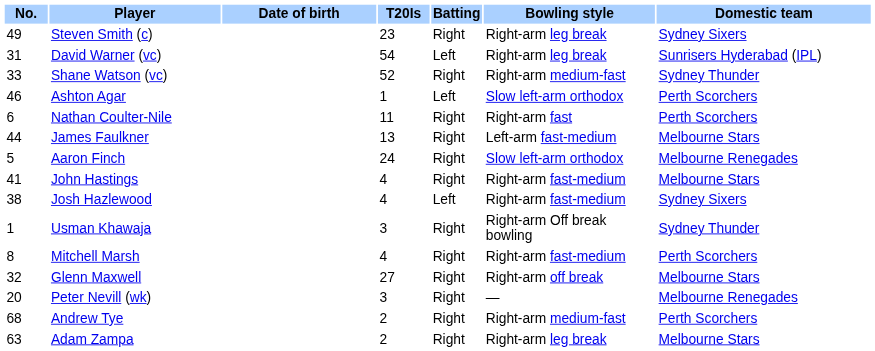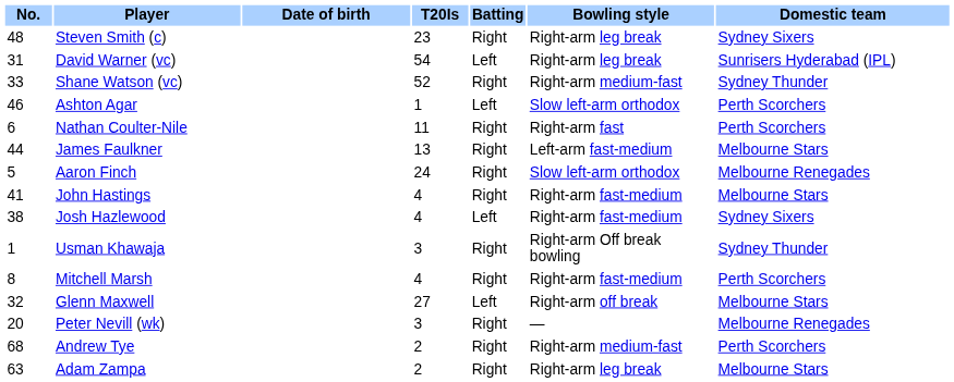 <table border="0" cellspacing="2" cellpadding="2" style="width:80%;">
 <tr style="background:#aad0ff;">
 <th scope="col" width="5%">No.</th>
 <th scope="col" width="20%">Player</th>
 <th scope="col" width="18%">Date of birth</th>
 <th scope="col" width="6%">T20Is</th>
 <th scope="col" width="6%">Batting</th>
 <th scope="col" width="20%">Bowling style</th>
 <th scope="col" width="25%">Domestic team</th>
 </tr>
 <tr>
-<td>49</td>
+<td>48</td>
 <td><a href='#'>Steven Smith</a> (<a href='#'>c</a>)</td>
 <td></td>
 <td>23</td>
 <td>Right</td>
 <td>Right-arm <a href='#'>leg break</a></td>
 <td><a href='#'>Sydney Sixers</a></td>
 </tr>
 <tr>
 <td>31</td>
 <td><a href='#'>David Warner</a> (<a href='#'>vc</a>)</td>
 <td></td>
 <td>54</td>
 <td>Left</td>
 <td>Right-arm <a href='#'>leg break</a></td>
 <td><a href='#'>Sunrisers Hyderabad</a> (<a href='#'>IPL</a>)</td>
 </tr>
 <tr>
 <td>33</td>
 <td><a href='#'>Shane Watson</a> (<a href='#'>vc</a>)</td>
 <td></td>
 <td>52</td>
 <td>Right</td>
 <td>Right-arm <a href='#'>medium-fast</a></td>
 <td><a href='#'>Sydney Thunder</a></td>
 </tr>
 <tr>
 <td>46</td>
 <td><a href='#'>Ashton Agar</a></td>
 <td></td>
 <td>1</td>
 <td>Left</td>
 <td><a href='#'>Slow left-arm orthodox</a></td>
 <td><a href='#'>Perth Scorchers</a></td>
 </tr>
 <tr>
 <td>6</td>
 <td><a href='#'>Nathan Coulter-Nile</a></td>
 <td></td>
 <td>11</td>
 <td>Right</td>
 <td>Right-arm <a href='#'>fast</a></td>
 <td><a href='#'>Perth Scorchers</a></td>
 </tr>
 <tr>
 <td>44</td>
 <td><a href='#'>James Faulkner</a></td>
 <td></td>
 <td>13</td>
 <td>Right</td>
 <td>Left-arm <a href='#'>fast-medium</a></td>
 <td><a href='#'>Melbourne Stars</a></td>
 </tr>
 <tr>
 <td>5</td>
 <td><a href='#'>Aaron Finch</a></td>
 <td></td>
 <td>24</td>
 <td>Right</td>
 <td><a href='#'>Slow left-arm orthodox</a></td>
 <td><a href='#'>Melbourne Renegades</a></td>
 </tr>
 <tr>
 <td>41</td>
 <td><a href='#'>John Hastings</a></td>
 <td></td>
 <td>4</td>
 <td>Right</td>
 <td>Right-arm <a href='#'>fast-medium</a></td>
 <td><a href='#'>Melbourne Stars</a></td>
 </tr>
 <tr>
 <td>38</td>
 <td><a href='#'>Josh Hazlewood</a></td>
 <td></td>
 <td>4</td>
 <td>Left</td>
 <td>Right-arm <a href='#'>fast-medium</a></td>
 <td><a href='#'>Sydney Sixers</a></td>
 </tr>
 <tr>
 <td>1</td>
 <td><a href='#'>Usman Khawaja</a></td>
 <td></td>
 <td>3</td>
 <td>Right</td>
 <td>Right-arm Off break bowling</td>
 <td><a href='#'>Sydney Thunder</a></td>
 </tr>
 <tr>
 <td>8</td>
 <td><a href='#'>Mitchell Marsh</a></td>
 <td></td>
 <td>4</td>
 <td>Right</td>
 <td>Right-arm <a href='#'>fast-medium</a></td>
 <td><a href='#'>Perth Scorchers</a></td>
 </tr>
 <tr>
 <td>32</td>
 <td><a href='#'>Glenn Maxwell</a></td>
 <td></td>
 <td>27</td>
-<td>Right</td>
+<td>Left</td>
 <td>Right-arm <a href='#'>off break</a></td>
 <td><a href='#'>Melbourne Stars</a></td>
 </tr>
 <tr>
 <td>20</td>
 <td><a href='#'>Peter Nevill</a> (<a href='#'>wk</a>)</td>
 <td></td>
 <td>3</td>
 <td>Right</td>
 <td>—</td>
 <td><a href='#'>Melbourne Renegades</a></td>
 </tr>
 <tr>
 <td>68</td>
 <td><a href='#'>Andrew Tye</a></td>
 <td></td>
 <td>2</td>
 <td>Right</td>
 <td>Right-arm <a href='#'>medium-fast</a></td>
 <td><a href='#'>Perth Scorchers</a></td>
 </tr>
 <tr>
 <td>63</td>
 <td><a href='#'>Adam Zampa</a></td>
 <td></td>
 <td>2</td>
 <td>Right</td>
 <td>Right-arm <a href='#'>leg break</a></td>
 <td><a href='#'>Melbourne Stars</a></td>
 </tr>
 </table>
